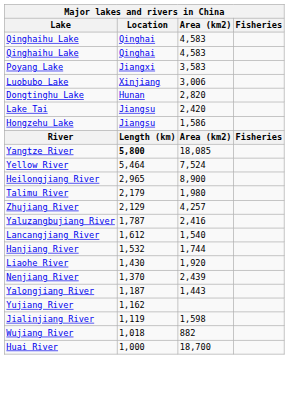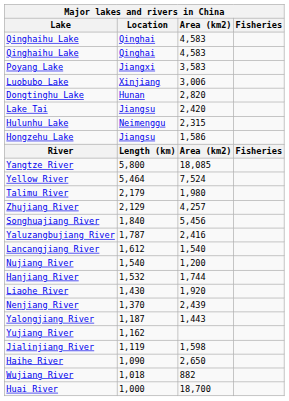 <table class="wikitable collapsible collapsed">
 <tr>
 <th colspan=4 align="center" width="400px"><strong>Major lakes and rivers in China</strong></th>
 </tr>
 <tr>
 <th>Lake</th>
 <th>Location</th>
 <th>Area (km2)</th>
 <th>Fisheries</th>
 </tr>
 <tr>
 <td><a href='#'>Qinghaihu Lake</a></td>
 <td><a href='#'>Qinghai</a></td>
 <td>4,583</td>
 <td></td>
 </tr>
 <tr>
 <td><a href='#'>Qinghaihu Lake</a></td>
 <td><a href='#'>Qinghai</a></td>
 <td>4,583</td>
 <td></td>
 </tr>
 <tr>
 <td><a href='#'>Poyang Lake</a></td>
 <td><a href='#'>Jiangxi</a></td>
 <td>3,583</td>
 <td></td>
 </tr>
 <tr>
 <td><a href='#'>Luobubo Lake</a></td>
 <td><a href='#'>Xinjiang</a></td>
 <td>3,006</td>
 <td></td>
 </tr>
 <tr>
 <td><a href='#'>Dongtinghu Lake</a></td>
 <td><a href='#'>Hunan</a></td>
 <td>2,820</td>
 <td></td>
 </tr>
 <tr>
 <td><a href='#'>Lake Tai</a></td>
 <td><a href='#'>Jiangsu</a></td>
 <td>2,420</td>
 <td></td>
 </tr>
 <tr>
+<td><a href='#'>Hulunhu Lake</a></td>
+<td><a href='#'>Neimenggu</a></td>
+<td>2,315</td>
+<td></td>
+</tr>
+<tr>
 <td><a href='#'>Hongzehu Lake</a></td>
 <td><a href='#'>Jiangsu</a></td>
 <td>1,586</td>
 </tr>
 <tr>
 <th>River</th>
 <th>Length (km)</th>
 <th>Area (km2)</th>
 <th>Fisheries</th>
 </tr>
 <tr>
 <td><a href='#'>Yangtze River</a></td>
-<td><strong>5,800</strong></td>
+<td>5,800</td>
 <td>18,085</td>
 <td></td>
 </tr>
 <tr>
 <td><a href='#'>Yellow River</a></td>
 <td>5,464</td>
 <td>7,524</td>
-<td></td>
-</tr>
-<tr>
-<td><a href='#'>Heilongjiang River</a></td>
-<td>2,965</td>
-<td>8,900</td>
 <td></td>
 </tr>
 <tr>
 <td><a href='#'>Talimu River</a></td>
 <td>2,179</td>
 <td>1,980</td>
 <td></td>
 </tr>
 <tr>
 <td><a href='#'>Zhujiang River</a></td>
 <td>2,129</td>
 <td>4,257</td>
 <td></td>
 </tr>
 <tr>
+<td><a href='#'>Songhuajiang River</a></td>
+<td>1,840</td>
+<td>5,456</td>
+<td></td>
+</tr>
+<tr>
 <td><a href='#'>Yaluzangbujiang River</a></td>
 <td>1,787</td>
 <td>2,416</td>
 <td></td>
 </tr>
 <tr>
 <td><a href='#'>Lancangjiang River</a></td>
 <td>1,612</td>
 <td>1,540</td>
+<td></td>
+</tr>
+<tr>
+<td><a href='#'>Nujiang River</a></td>
+<td>1,540</td>
+<td>1,200</td>
 <td></td>
 </tr>
 <tr>
 <td><a href='#'>Hanjiang River</a></td>
 <td>1,532</td>
 <td>1,744</td>
 <td></td>
 </tr>
 <tr>
 <td><a href='#'>Liaohe River</a></td>
 <td>1,430</td>
 <td>1,920</td>
 <td></td>
 </tr>
 <tr>
 <td><a href='#'>Nenjiang River</a></td>
 <td>1,370</td>
 <td>2,439</td>
 <td></td>
 </tr>
 <tr>
 <td><a href='#'>Yalongjiang River</a></td>
 <td>1,187</td>
 <td>1,443</td>
 <td></td>
 </tr>
 <tr>
 <td><a href='#'>Yujiang River</a></td>
 <td>1,162</td>
 <td></td>
 <td></td>
 </tr>
 <tr>
 <td><a href='#'>Jialinjiang River</a></td>
 <td>1,119</td>
 <td>1,598</td>
 <td></td>
 </tr>
 <tr>
+<td><a href='#'>Haihe River</a></td>
+<td>1,090</td>
+<td>2,650</td>
+<td></td>
+</tr>
+<tr>
 <td><a href='#'>Wujiang River</a></td>
 <td>1,018</td>
 <td>882</td>
 <td></td>
 </tr>
 <tr>
 <td><a href='#'>Huai River</a></td>
 <td>1,000</td>
 <td>18,700</td>
 <td></td>
 </tr>
 </table>
